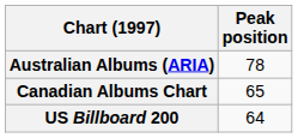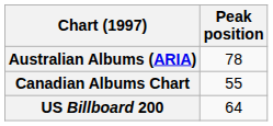 <table class="wikitable sortable plainrowheaders">
 <tr>
 <th>Chart (1997)</th>
 <th>Peak<br>position</th>
 </tr>
 <tr>
 <th scope="row">Australian Albums (<a href='#'>ARIA</a>)</th>
 <td align="center">78</td>
 </tr>
 <tr>
 <th scope="row">Canadian Albums Chart</th>
-<td align="center">65</td>
+<td align="center">55</td>
 </tr>
 <tr>
 <th scope="row">US <em>Billboard</em> 200</th>
 <td align="center">64</td>
 </tr>
 </table>
